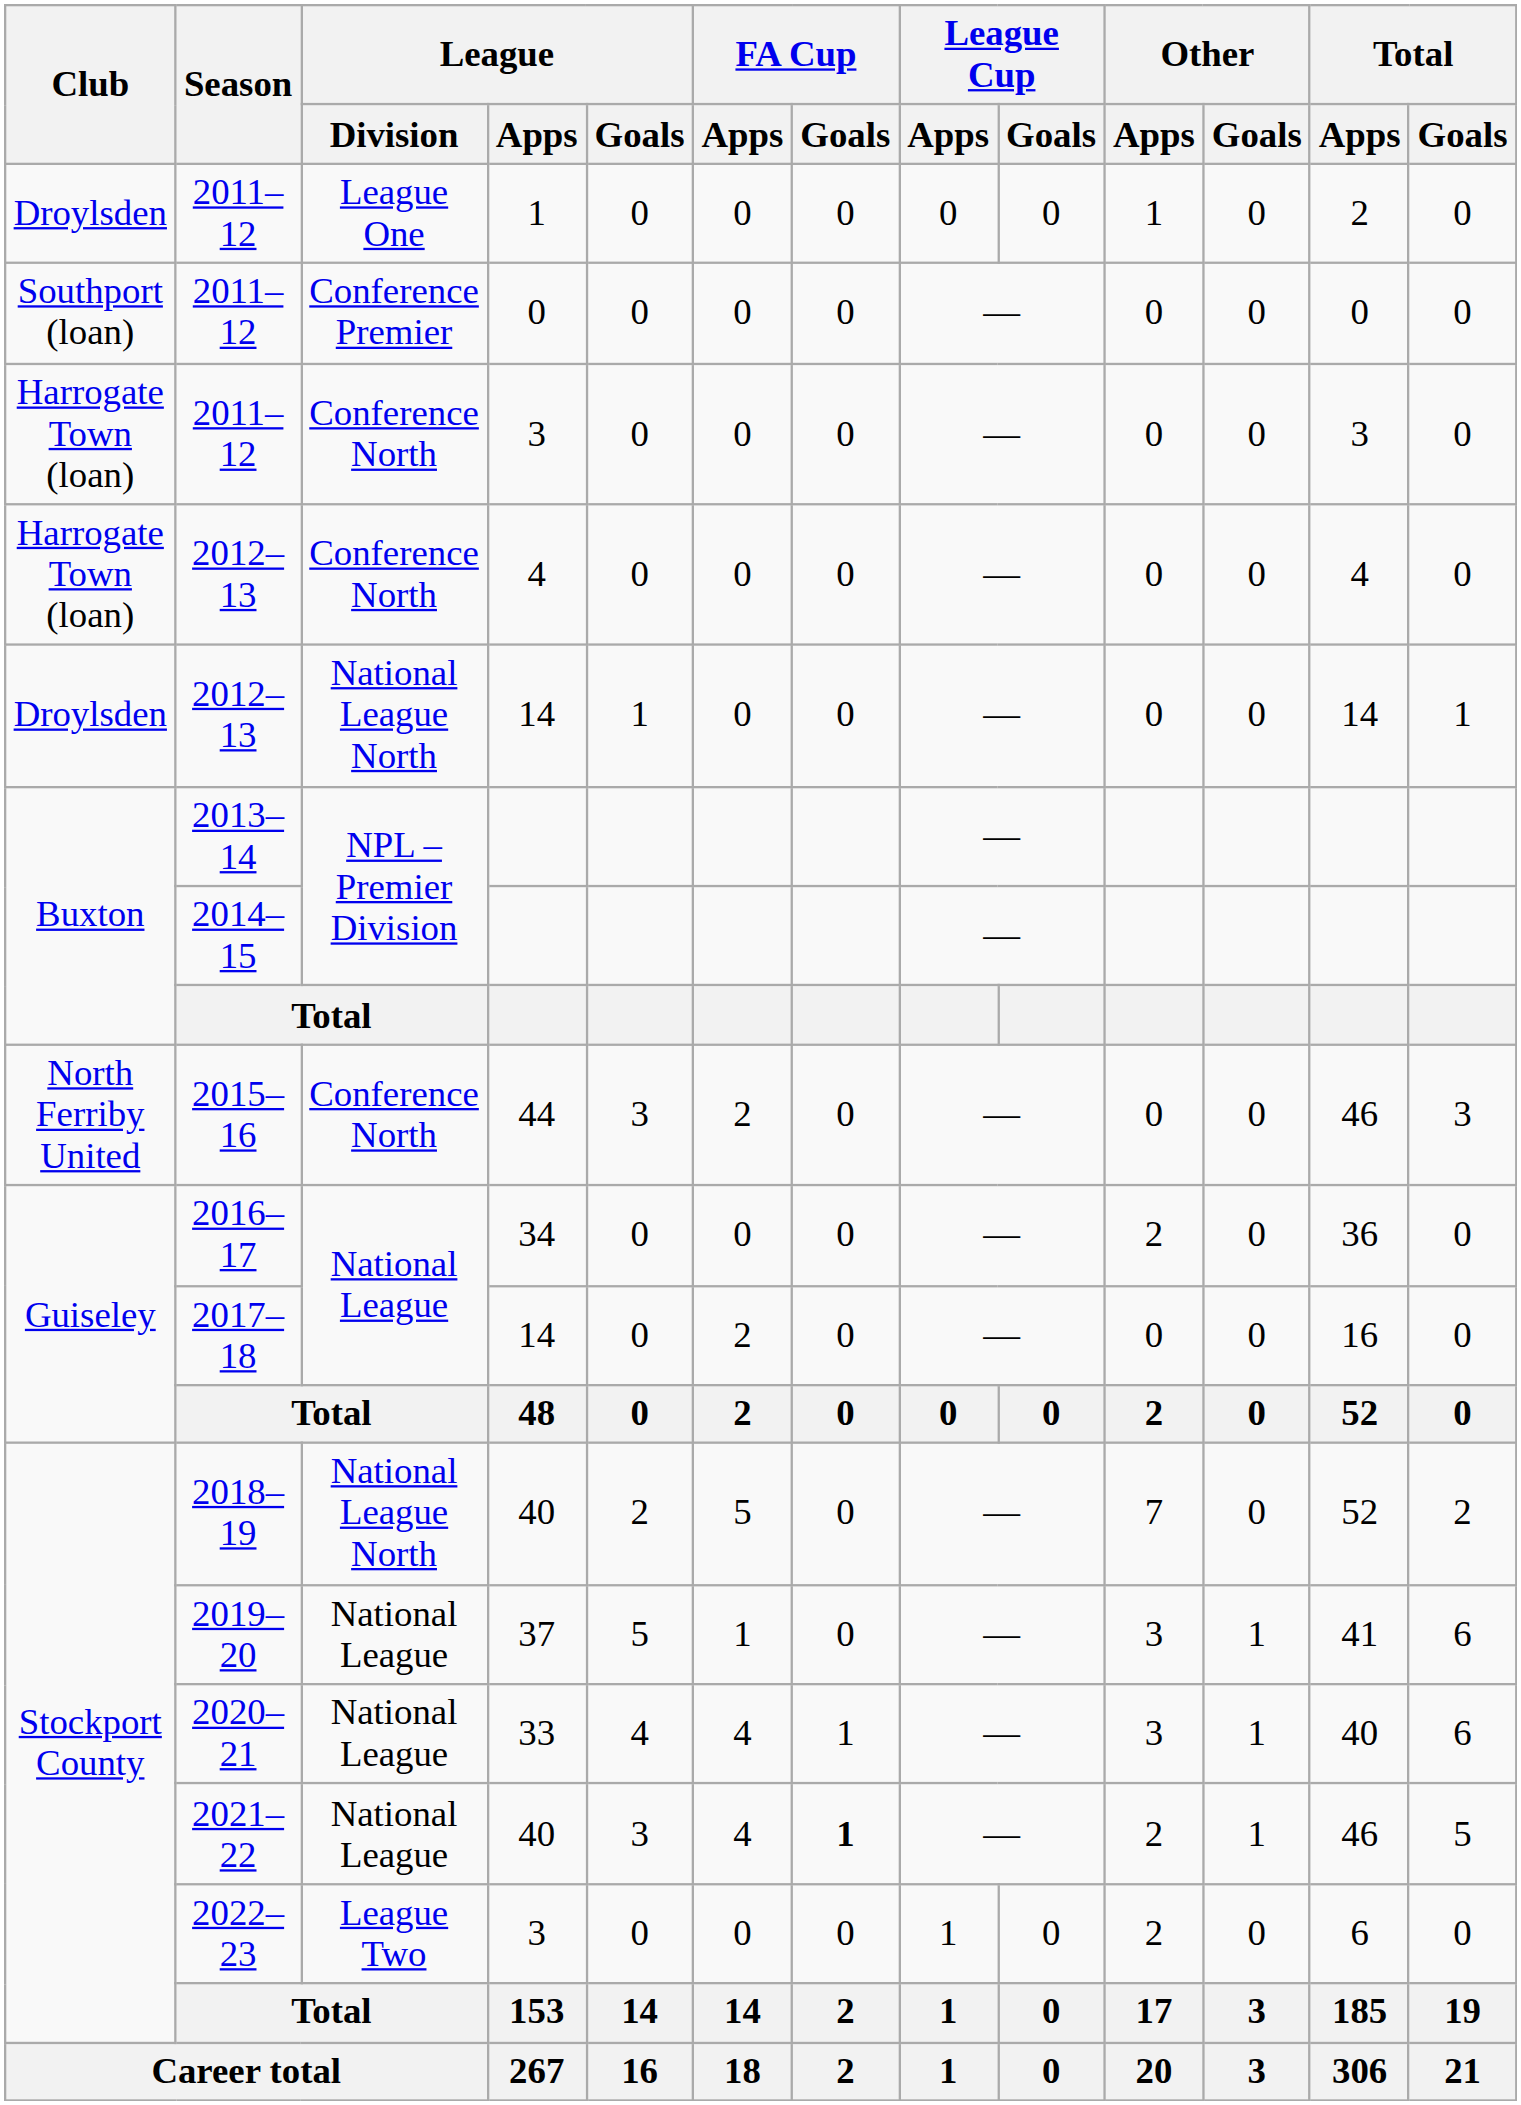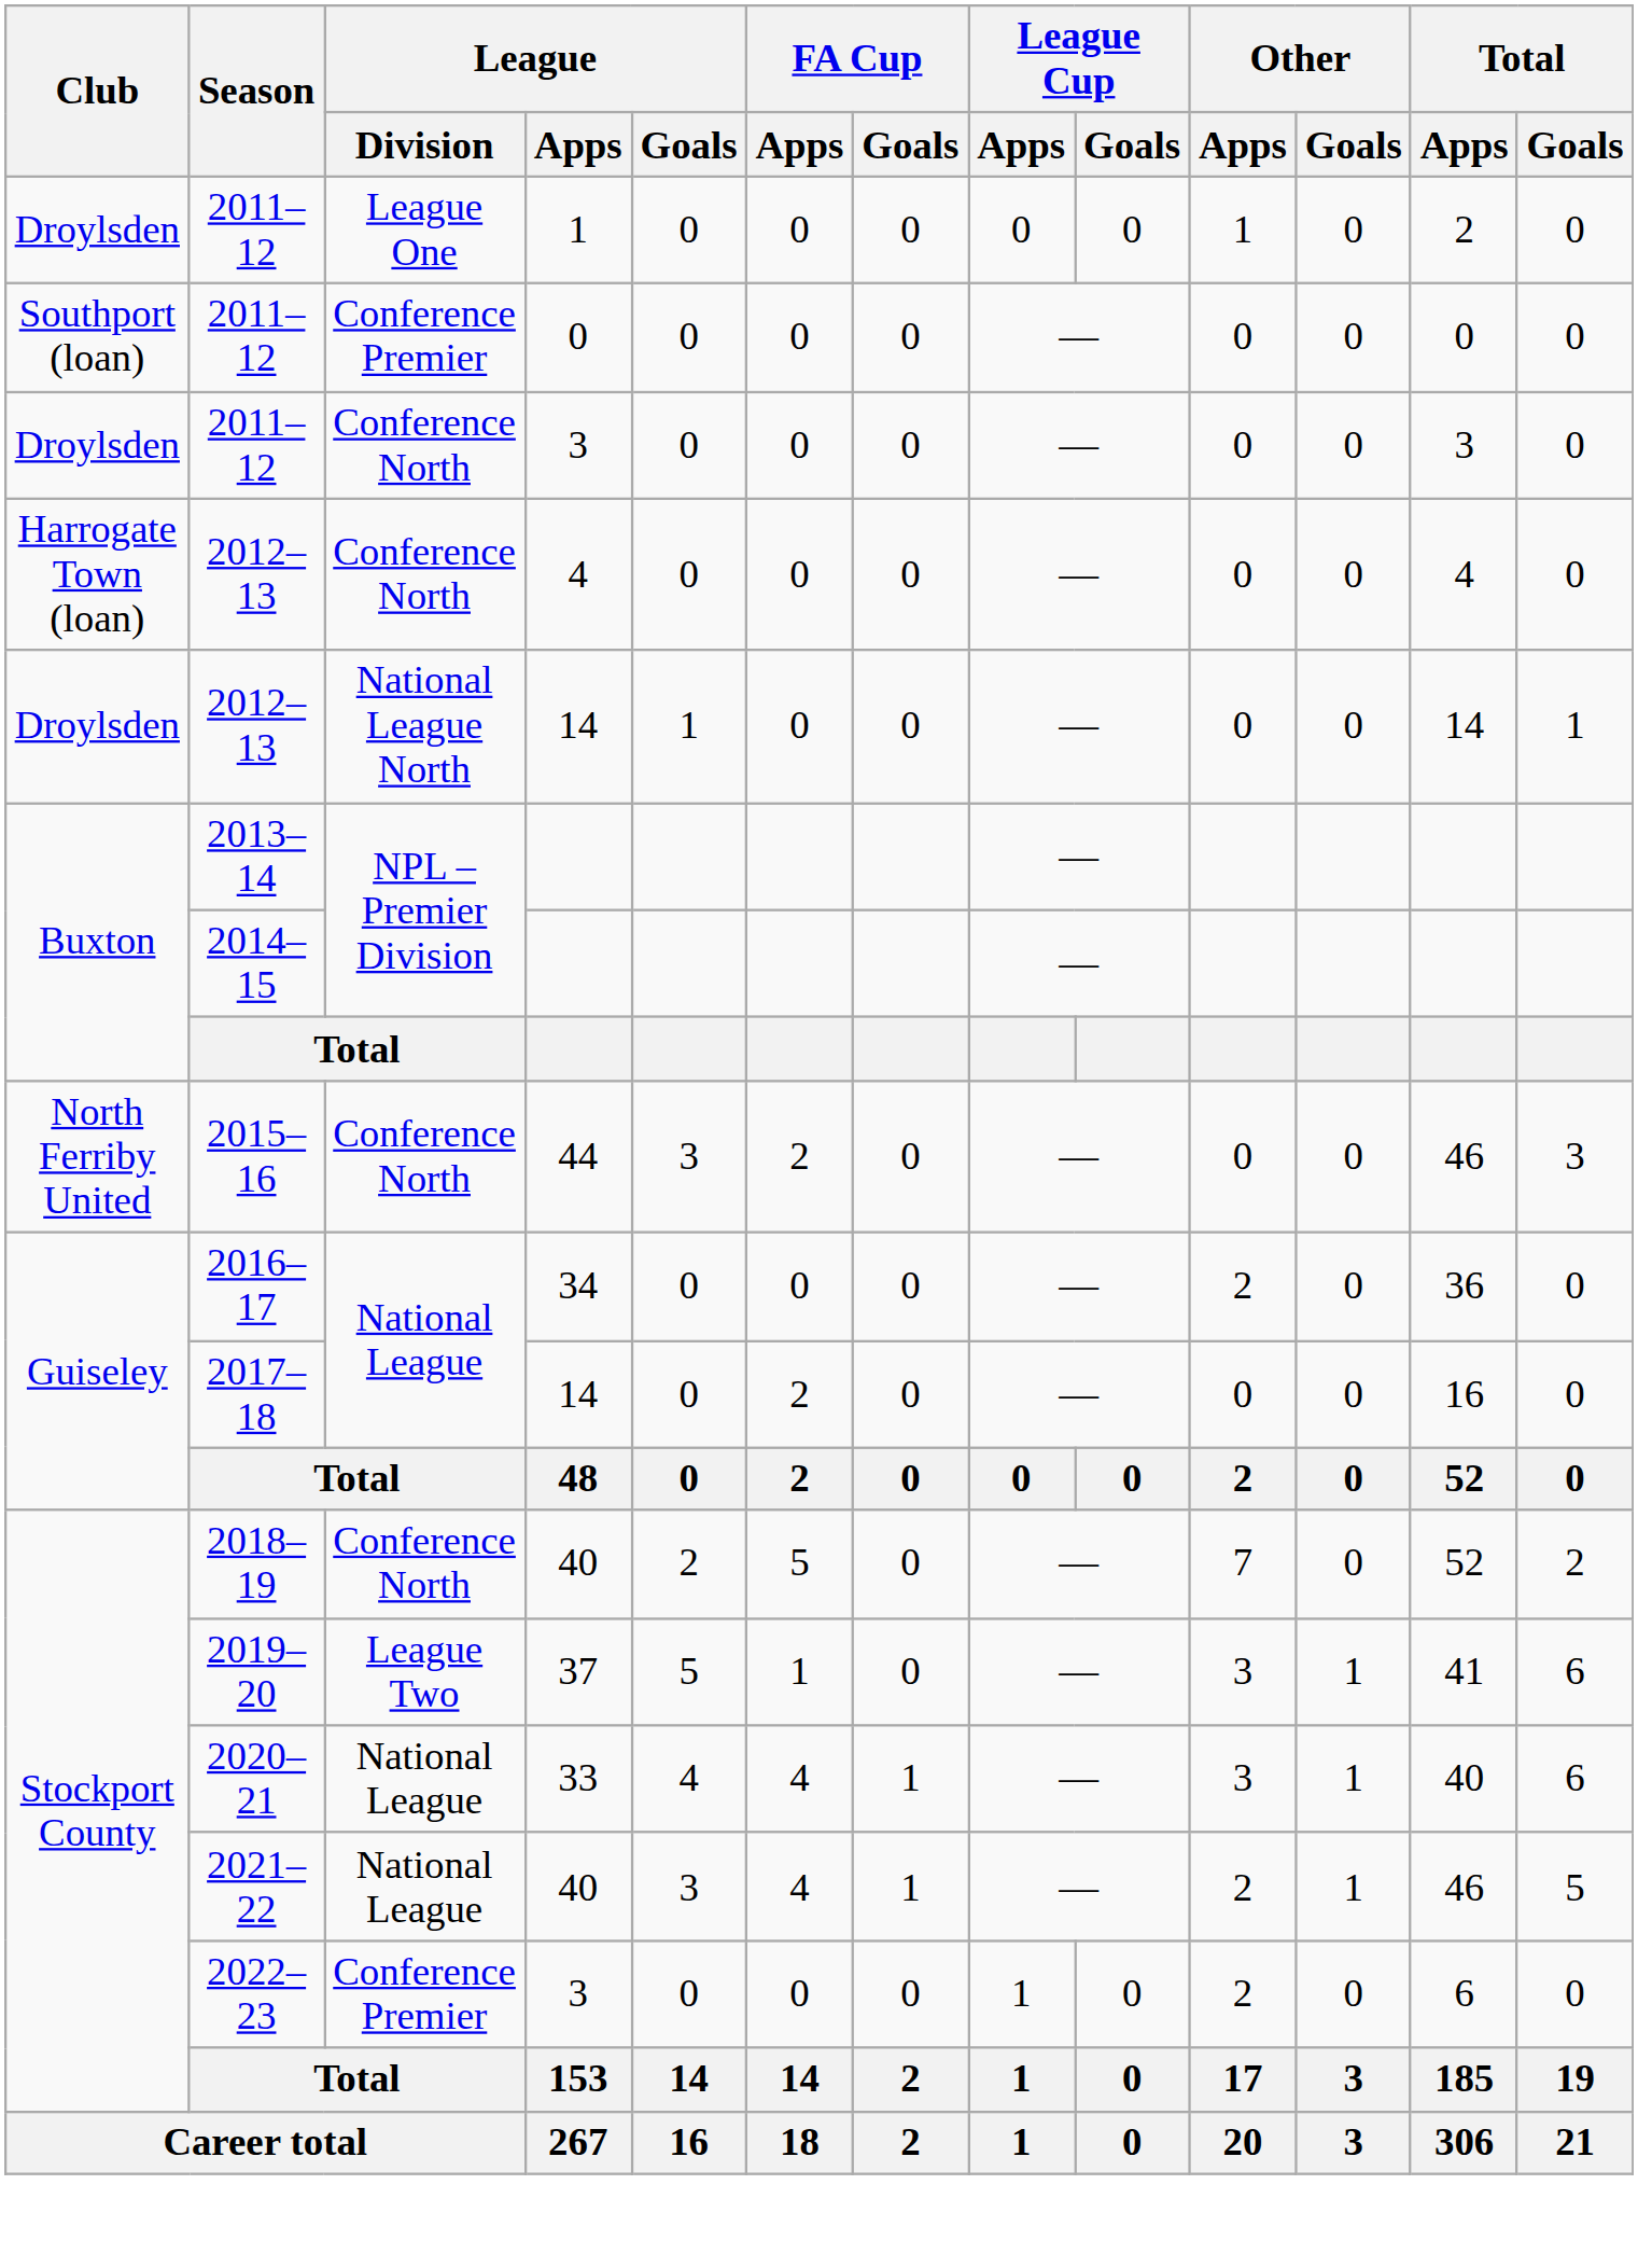 <table class="wikitable" style="text-align:center">
 <tr>
 <th rowspan="2">Club</th>
 <th rowspan="2">Season</th>
 <th colspan="3">League</th>
 <th colspan="2"><a href='#'>FA Cup</a></th>
 <th colspan="2"><a href='#'>League Cup</a></th>
 <th colspan="2">Other</th>
 <th colspan="2">Total</th>
 </tr>
 <tr>
 <th>Division</th>
 <th>Apps</th>
 <th>Goals</th>
 <th>Apps</th>
 <th>Goals</th>
 <th>Apps</th>
 <th>Goals</th>
 <th>Apps</th>
 <th>Goals</th>
 <th>Apps</th>
 <th>Goals</th>
 </tr>
 <tr>
 <td><a href='#'>Droylsden</a></td>
 <td><a href='#'>2011–12</a></td>
 <td><a href='#'>League One</a></td>
 <td>1</td>
 <td>0</td>
 <td>0</td>
 <td>0</td>
 <td>0</td>
 <td>0</td>
 <td>1</td>
 <td>0</td>
 <td>2</td>
 <td>0</td>
 </tr>
 <tr>
 <td><a href='#'>Southport</a> (loan)</td>
 <td><a href='#'>2011–12</a></td>
 <td><a href='#'>Conference Premier</a></td>
 <td>0</td>
 <td>0</td>
 <td>0</td>
 <td>0</td>
 <td colspan="2">—</td>
 <td>0</td>
 <td>0</td>
 <td>0</td>
 <td>0</td>
 </tr>
 <tr>
-<td><a href='#'>Harrogate Town</a> (loan)</td>
+<td><a href='#'>Droylsden</a></td>
 <td><a href='#'>2011–12</a></td>
 <td><a href='#'>Conference North</a></td>
 <td>3</td>
 <td>0</td>
 <td>0</td>
 <td>0</td>
 <td colspan="2">—</td>
 <td>0</td>
 <td>0</td>
 <td>3</td>
 <td>0</td>
 </tr>
 <tr>
 <td><a href='#'>Harrogate Town</a> (loan)</td>
 <td><a href='#'>2012–13</a></td>
 <td><a href='#'>Conference North</a></td>
 <td>4</td>
 <td>0</td>
 <td>0</td>
 <td>0</td>
 <td colspan="2">—</td>
 <td>0</td>
 <td>0</td>
 <td>4</td>
 <td>0</td>
 </tr>
 <tr>
 <td><a href='#'>Droylsden</a></td>
 <td><a href='#'>2012–13</a></td>
 <td><a href='#'>National League North</a></td>
 <td>14</td>
 <td>1</td>
 <td>0</td>
 <td>0</td>
 <td colspan="2">—</td>
 <td>0</td>
 <td>0</td>
 <td>14</td>
 <td>1</td>
 </tr>
 <tr>
 <td rowspan="3"><a href='#'>Buxton</a></td>
 <td><a href='#'>2013–14</a></td>
 <td rowspan="2"><a href='#'>NPL – Premier Division</a></td>
 <td></td>
 <td></td>
 <td></td>
 <td></td>
 <td colspan="2">—</td>
 <td></td>
 <td></td>
 <td></td>
 <td></td>
 </tr>
 <tr>
 <td><a href='#'>2014–15</a></td>
 <td></td>
 <td></td>
 <td></td>
 <td></td>
 <td colspan="2">—</td>
 <td></td>
 <td></td>
 <td></td>
 <td></td>
 </tr>
 <tr>
 <th colspan="2">Total</th>
 <th></th>
 <th></th>
 <th></th>
 <th></th>
 <th></th>
 <th></th>
 <th></th>
 <th></th>
 <th></th>
 <th></th>
 </tr>
 <tr>
 <td><a href='#'>North Ferriby United</a></td>
 <td><a href='#'>2015–16</a></td>
 <td><a href='#'>Conference North</a></td>
 <td>44</td>
 <td>3</td>
 <td>2</td>
 <td>0</td>
 <td colspan="2">—</td>
 <td>0</td>
 <td>0</td>
 <td>46</td>
 <td>3</td>
 </tr>
 <tr>
 <td rowspan="3"><a href='#'>Guiseley</a></td>
 <td><a href='#'>2016–17</a></td>
 <td rowspan="2"><a href='#'>National League</a></td>
 <td>34</td>
 <td>0</td>
 <td>0</td>
 <td>0</td>
 <td colspan="2">—</td>
 <td>2</td>
 <td>0</td>
 <td>36</td>
 <td>0</td>
 </tr>
 <tr>
 <td><a href='#'>2017–18</a></td>
 <td>14</td>
 <td>0</td>
 <td>2</td>
 <td>0</td>
 <td colspan="2">—</td>
 <td>0</td>
 <td>0</td>
 <td>16</td>
 <td>0</td>
 </tr>
 <tr>
 <th colspan="2">Total</th>
 <th>48</th>
 <th>0</th>
 <th>2</th>
 <th>0</th>
 <th>0</th>
 <th>0</th>
 <th>2</th>
 <th>0</th>
 <th>52</th>
 <th>0</th>
 </tr>
 <tr>
 <td rowspan="6"><a href='#'>Stockport County</a></td>
 <td><a href='#'>2018–19</a></td>
-<td><a href='#'>National League North</a></td>
+<td><a href='#'>Conference North</a></td>
 <td>40</td>
 <td>2</td>
 <td>5</td>
 <td>0</td>
 <td colspan="2">—</td>
 <td>7</td>
 <td>0</td>
 <td>52</td>
 <td>2</td>
 </tr>
 <tr>
 <td><a href='#'>2019–20</a></td>
-<td>National League</td>
+<td><a href='#'>League Two</a></td>
 <td>37</td>
 <td>5</td>
 <td>1</td>
 <td>0</td>
 <td colspan="2">—</td>
 <td>3</td>
 <td>1</td>
 <td>41</td>
 <td>6</td>
 </tr>
 <tr>
 <td><a href='#'>2020–21</a></td>
 <td>National League</td>
 <td>33</td>
 <td>4</td>
 <td>4</td>
 <td>1</td>
 <td colspan="2">—</td>
 <td>3</td>
 <td>1</td>
 <td>40</td>
 <td>6</td>
 </tr>
 <tr>
 <td><a href='#'>2021–22</a></td>
 <td>National League</td>
 <td>40</td>
 <td>3</td>
 <td>4</td>
-<td><strong>1</strong></td>
+<td>1</td>
 <td colspan="2">—</td>
 <td>2</td>
 <td>1</td>
 <td>46</td>
 <td>5</td>
 </tr>
 <tr>
 <td><a href='#'>2022–23</a></td>
-<td><a href='#'>League Two</a></td>
+<td><a href='#'>Conference Premier</a></td>
 <td>3</td>
 <td>0</td>
 <td>0</td>
 <td>0</td>
 <td>1</td>
 <td>0</td>
 <td>2</td>
 <td>0</td>
 <td>6</td>
 <td>0</td>
 </tr>
 <tr>
 <th colspan="2">Total</th>
 <th>153</th>
 <th>14</th>
 <th>14</th>
 <th>2</th>
 <th>1</th>
 <th>0</th>
 <th>17</th>
 <th>3</th>
 <th>185</th>
 <th>19</th>
 </tr>
 <tr>
 <th colspan="3">Career total</th>
 <th>267</th>
 <th>16</th>
 <th>18</th>
 <th>2</th>
 <th>1</th>
 <th>0</th>
 <th>20</th>
 <th>3</th>
 <th>306</th>
 <th>21</th>
 </tr>
 </table>
